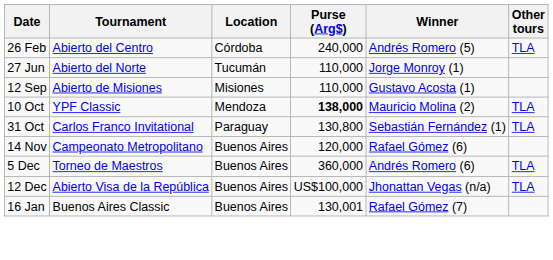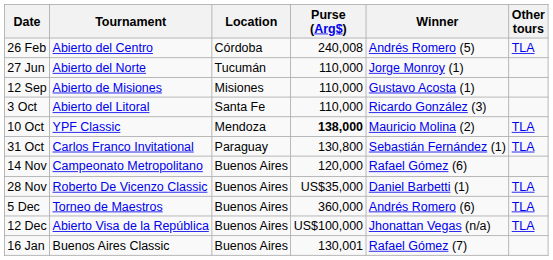 <table class="wikitable" style="font-size:95%">
 <tr>
 <th>Date</th>
 <th>Tournament</th>
 <th>Location</th>
 <th>Purse<br>(<a href='#'>Arg$</a>)</th>
 <th>Winner</th>
 <th>Other<br>tours</th>
 </tr>
 <tr>
 <td>26 Feb</td>
 <td><a href='#'>Abierto del Centro</a></td>
 <td>Córdoba</td>
-<td align=right>240,000</td>
+<td align=right>240,008</td>
 <td> <a href='#'>Andrés Romero</a> (5)</td>
 <td><a href='#'>TLA</a></td>
 </tr>
 <tr>
 <td>27 Jun</td>
 <td><a href='#'>Abierto del Norte</a></td>
 <td>Tucumán</td>
 <td align=right>110,000</td>
 <td> <a href='#'>Jorge Monroy</a> (1)</td>
 <td></td>
 </tr>
 <tr>
 <td>12 Sep</td>
 <td><a href='#'>Abierto de Misiones</a></td>
 <td>Misiones</td>
 <td align=right>110,000</td>
 <td> <a href='#'>Gustavo Acosta</a> (1)</td>
+<td></td>
+</tr>
+<tr>
+<td>3 Oct</td>
+<td><a href='#'>Abierto del Litoral</a></td>
+<td>Santa Fe</td>
+<td align=right>110,000</td>
+<td> <a href='#'>Ricardo González</a> (3)</td>
 <td></td>
 </tr>
 <tr>
 <td>10 Oct</td>
 <td><a href='#'>YPF Classic</a></td>
 <td>Mendoza</td>
 <td align=right><strong>138,000</strong></td>
 <td> <a href='#'>Mauricio Molina</a> (2)</td>
 <td><a href='#'>TLA</a></td>
 </tr>
 <tr>
 <td>31 Oct</td>
 <td><a href='#'>Carlos Franco Invitational</a></td>
 <td>Paraguay</td>
 <td align=right>130,800</td>
 <td> <a href='#'>Sebastián Fernández</a> (1)</td>
 <td><a href='#'>TLA</a></td>
 </tr>
 <tr>
 <td>14 Nov</td>
 <td><a href='#'>Campeonato Metropolitano</a></td>
 <td>Buenos Aires</td>
 <td align=right>120,000</td>
 <td> <a href='#'>Rafael Gómez</a> (6)</td>
 <td></td>
 </tr>
 <tr>
+<td>28 Nov</td>
+<td><a href='#'>Roberto De Vicenzo Classic</a></td>
+<td>Buenos Aires</td>
+<td align=right>US$35,000</td>
+<td> <a href='#'>Daniel Barbetti</a> (1)</td>
+<td><a href='#'>TLA</a></td>
+</tr>
+<tr>
 <td>5 Dec</td>
 <td><a href='#'>Torneo de Maestros</a></td>
 <td>Buenos Aires</td>
 <td align=right>360,000</td>
 <td> <a href='#'>Andrés Romero</a> (6)</td>
 <td><a href='#'>TLA</a></td>
 </tr>
 <tr>
 <td>12 Dec</td>
 <td><a href='#'>Abierto Visa de la República</a></td>
 <td>Buenos Aires</td>
 <td align=right>US$100,000</td>
 <td> <a href='#'>Jhonattan Vegas</a> (n/a)</td>
 <td><a href='#'>TLA</a></td>
 </tr>
 <tr>
 <td>16 Jan</td>
 <td>Buenos Aires Classic</td>
 <td>Buenos Aires</td>
 <td align=right>130,001</td>
 <td> <a href='#'>Rafael Gómez</a> (7)</td>
 <td></td>
 </tr>
 </table>
